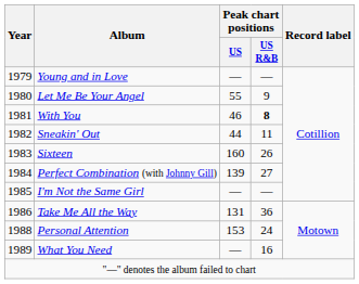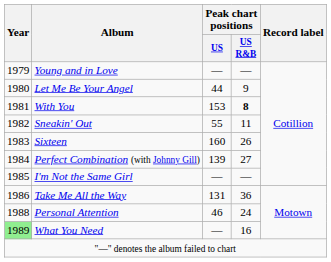 <table class="wikitable" style="text-align:center;">
 <tr>
 <th rowspan="2">Year</th>
 <th rowspan="2">Album</th>
 <th colspan="2">Peak chart positions</th>
 <th rowspan="2">Record label</th>
 </tr>
 <tr style="font-size:smaller;">
 <th style="width:35px;"><a href='#'>US</a><br></th>
 <th style="width:35px;"><a href='#'>US<br>R&B</a><br></th>
 </tr>
 <tr>
 <td>1979</td>
 <td style="text-align:left;"><em><a href='#'>Young and in Love</a></em></td>
 <td>—</td>
 <td>—</td>
 <td rowspan="7"><a href='#'>Cotillion</a></td>
 </tr>
 <tr>
 <td>1980</td>
 <td style="text-align:left;"><em><a href='#'>Let Me Be Your Angel</a></em></td>
-<td>55</td>
+<td>44</td>
 <td>9</td>
 </tr>
 <tr>
 <td>1981</td>
 <td style="text-align:left;"><em><a href='#'>With You</a></em></td>
-<td>46</td>
+<td>153</td>
 <td><strong>8</strong></td>
 </tr>
 <tr>
 <td>1982</td>
 <td style="text-align:left;"><em><a href='#'>Sneakin' Out</a></em></td>
-<td>44</td>
+<td>55</td>
 <td>11</td>
 </tr>
 <tr>
 <td>1983</td>
 <td style="text-align:left;"><em><a href='#'>Sixteen</a></em></td>
 <td>160</td>
 <td>26</td>
 </tr>
 <tr>
 <td>1984</td>
 <td style="text-align:left;"><em><a href='#'>Perfect Combination</a></em> <small>(with <a href='#'>Johnny Gill</a>)</small></td>
 <td>139</td>
 <td>27</td>
 </tr>
 <tr>
 <td>1985</td>
 <td style="text-align:left;"><em><a href='#'>I'm Not the Same Girl</a></em></td>
 <td>—</td>
 <td>—</td>
 </tr>
 <tr>
 <td>1986</td>
 <td style="text-align:left;"><em><a href='#'>Take Me All the Way</a></em></td>
 <td>131</td>
 <td>36</td>
 <td rowspan="3"><a href='#'>Motown</a></td>
 </tr>
 <tr>
 <td>1988</td>
 <td style="text-align:left;"><em><a href='#'>Personal Attention</a></em></td>
-<td>153</td>
+<td>46</td>
 <td>24</td>
 </tr>
 <tr>
-<td>1989</td>
+<td style="background: lightgreen;">1989</td>
 <td style="text-align:left;"><em><a href='#'>What You Need</a></em></td>
 <td>—</td>
 <td>16</td>
 </tr>
 <tr>
 <td style="text-align:center;" colspan="5"><small>"—" denotes the album failed to chart</small></td>
 </tr>
 </table>
